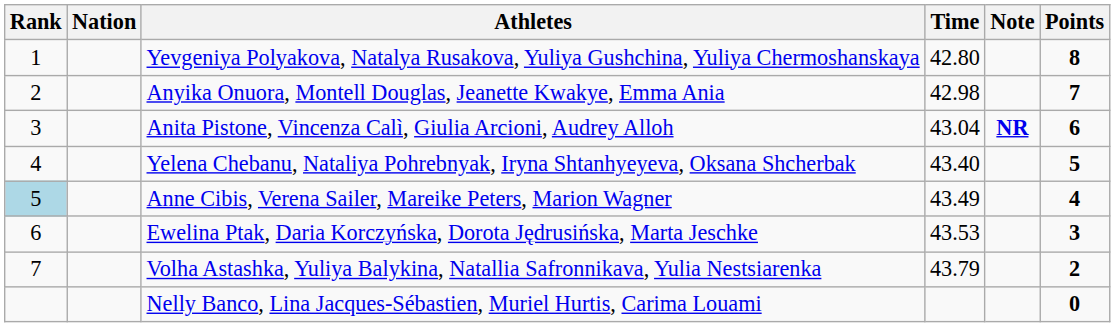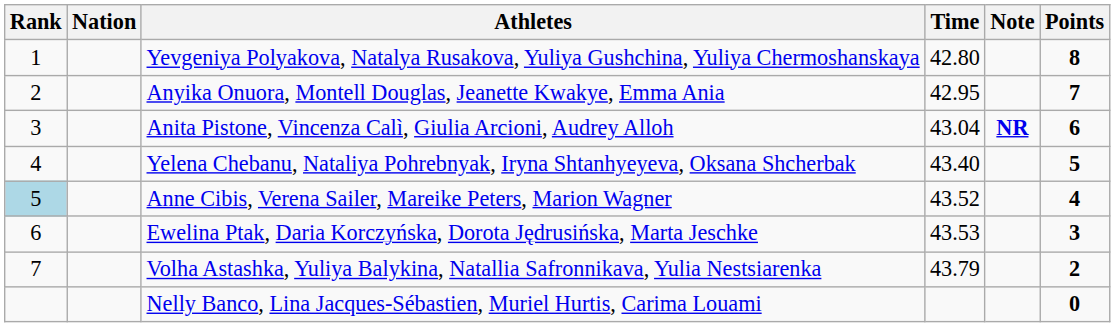 <table class="wikitable sortable" style="text-align:center">
 <tr>
 <th>Rank</th>
 <th>Nation</th>
 <th>Athletes</th>
 <th>Time</th>
 <th>Note</th>
 <th>Points</th>
 </tr>
 <tr>
 <td>1</td>
 <td align=left></td>
 <td align=left><a href='#'>Yevgeniya Polyakova</a>, <a href='#'>Natalya Rusakova</a>, <a href='#'>Yuliya Gushchina</a>, <a href='#'>Yuliya Chermoshanskaya</a></td>
 <td>42.80</td>
 <td></td>
 <td><strong>8</strong></td>
 </tr>
 <tr>
 <td>2</td>
 <td align=left></td>
 <td align=left><a href='#'>Anyika Onuora</a>, <a href='#'>Montell Douglas</a>, <a href='#'>Jeanette Kwakye</a>, <a href='#'>Emma Ania</a></td>
-<td>42.98</td>
+<td>42.95</td>
 <td></td>
 <td><strong>7</strong></td>
 </tr>
 <tr>
 <td>3</td>
 <td align=left></td>
 <td align=left><a href='#'>Anita Pistone</a>, <a href='#'>Vincenza Calì</a>, <a href='#'>Giulia Arcioni</a>, <a href='#'>Audrey Alloh</a></td>
 <td>43.04</td>
 <td><strong><a href='#'>NR</a></strong></td>
 <td><strong>6</strong></td>
 </tr>
 <tr>
 <td>4</td>
 <td align=left></td>
 <td align=left><a href='#'>Yelena Chebanu</a>, <a href='#'>Nataliya Pohrebnyak</a>, <a href='#'>Iryna Shtanhyeyeva</a>, <a href='#'>Oksana Shcherbak</a></td>
 <td>43.40</td>
 <td></td>
 <td><strong>5</strong></td>
 </tr>
 <tr>
 <td style="background: lightblue;">5</td>
 <td align=left></td>
 <td align=left><a href='#'>Anne Cibis</a>, <a href='#'>Verena Sailer</a>, <a href='#'>Mareike Peters</a>, <a href='#'>Marion Wagner</a></td>
-<td>43.49</td>
+<td>43.52</td>
 <td></td>
 <td><strong>4</strong></td>
 </tr>
 <tr>
 <td>6</td>
 <td align=left></td>
 <td align=left><a href='#'>Ewelina Ptak</a>, <a href='#'>Daria Korczyńska</a>, <a href='#'>Dorota Jędrusińska</a>, <a href='#'>Marta Jeschke</a></td>
 <td>43.53</td>
 <td></td>
 <td><strong>3</strong></td>
 </tr>
 <tr>
 <td>7</td>
 <td align=left></td>
 <td align=left><a href='#'>Volha Astashka</a>, <a href='#'>Yuliya Balykina</a>, <a href='#'>Natallia Safronnikava</a>, <a href='#'>Yulia Nestsiarenka</a></td>
 <td>43.79</td>
 <td></td>
 <td><strong>2</strong></td>
 </tr>
 <tr>
 <td></td>
 <td align=left></td>
 <td align=left><a href='#'>Nelly Banco</a>, <a href='#'>Lina Jacques-Sébastien</a>, <a href='#'>Muriel Hurtis</a>, <a href='#'>Carima Louami</a></td>
 <td></td>
 <td></td>
 <td><strong>0</strong></td>
 </tr>
 </table>
